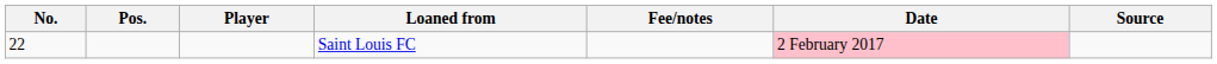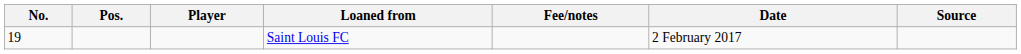 <table class="wikitable sortable" style="width:90%; text-align:center; font-size:95%; text-align:left;">
 <tr>
 <th><strong>No.</strong></th>
 <th><strong>Pos.</strong></th>
 <th><strong>Player</strong></th>
 <th><strong>Loaned from</strong></th>
 <th><strong>Fee/notes</strong></th>
 <th><strong>Date</strong></th>
 <th><strong>Source</strong></th>
 </tr>
 <tr>
-<td>22</td>
+<td>19</td>
 <td align=center></td>
 <td></td>
 <td> <a href='#'>Saint Louis FC</a></td>
 <td></td>
-<td style="background: pink;">2 February 2017</td>
+<td>2 February 2017</td>
 <td></td>
 </tr>
 </table>
